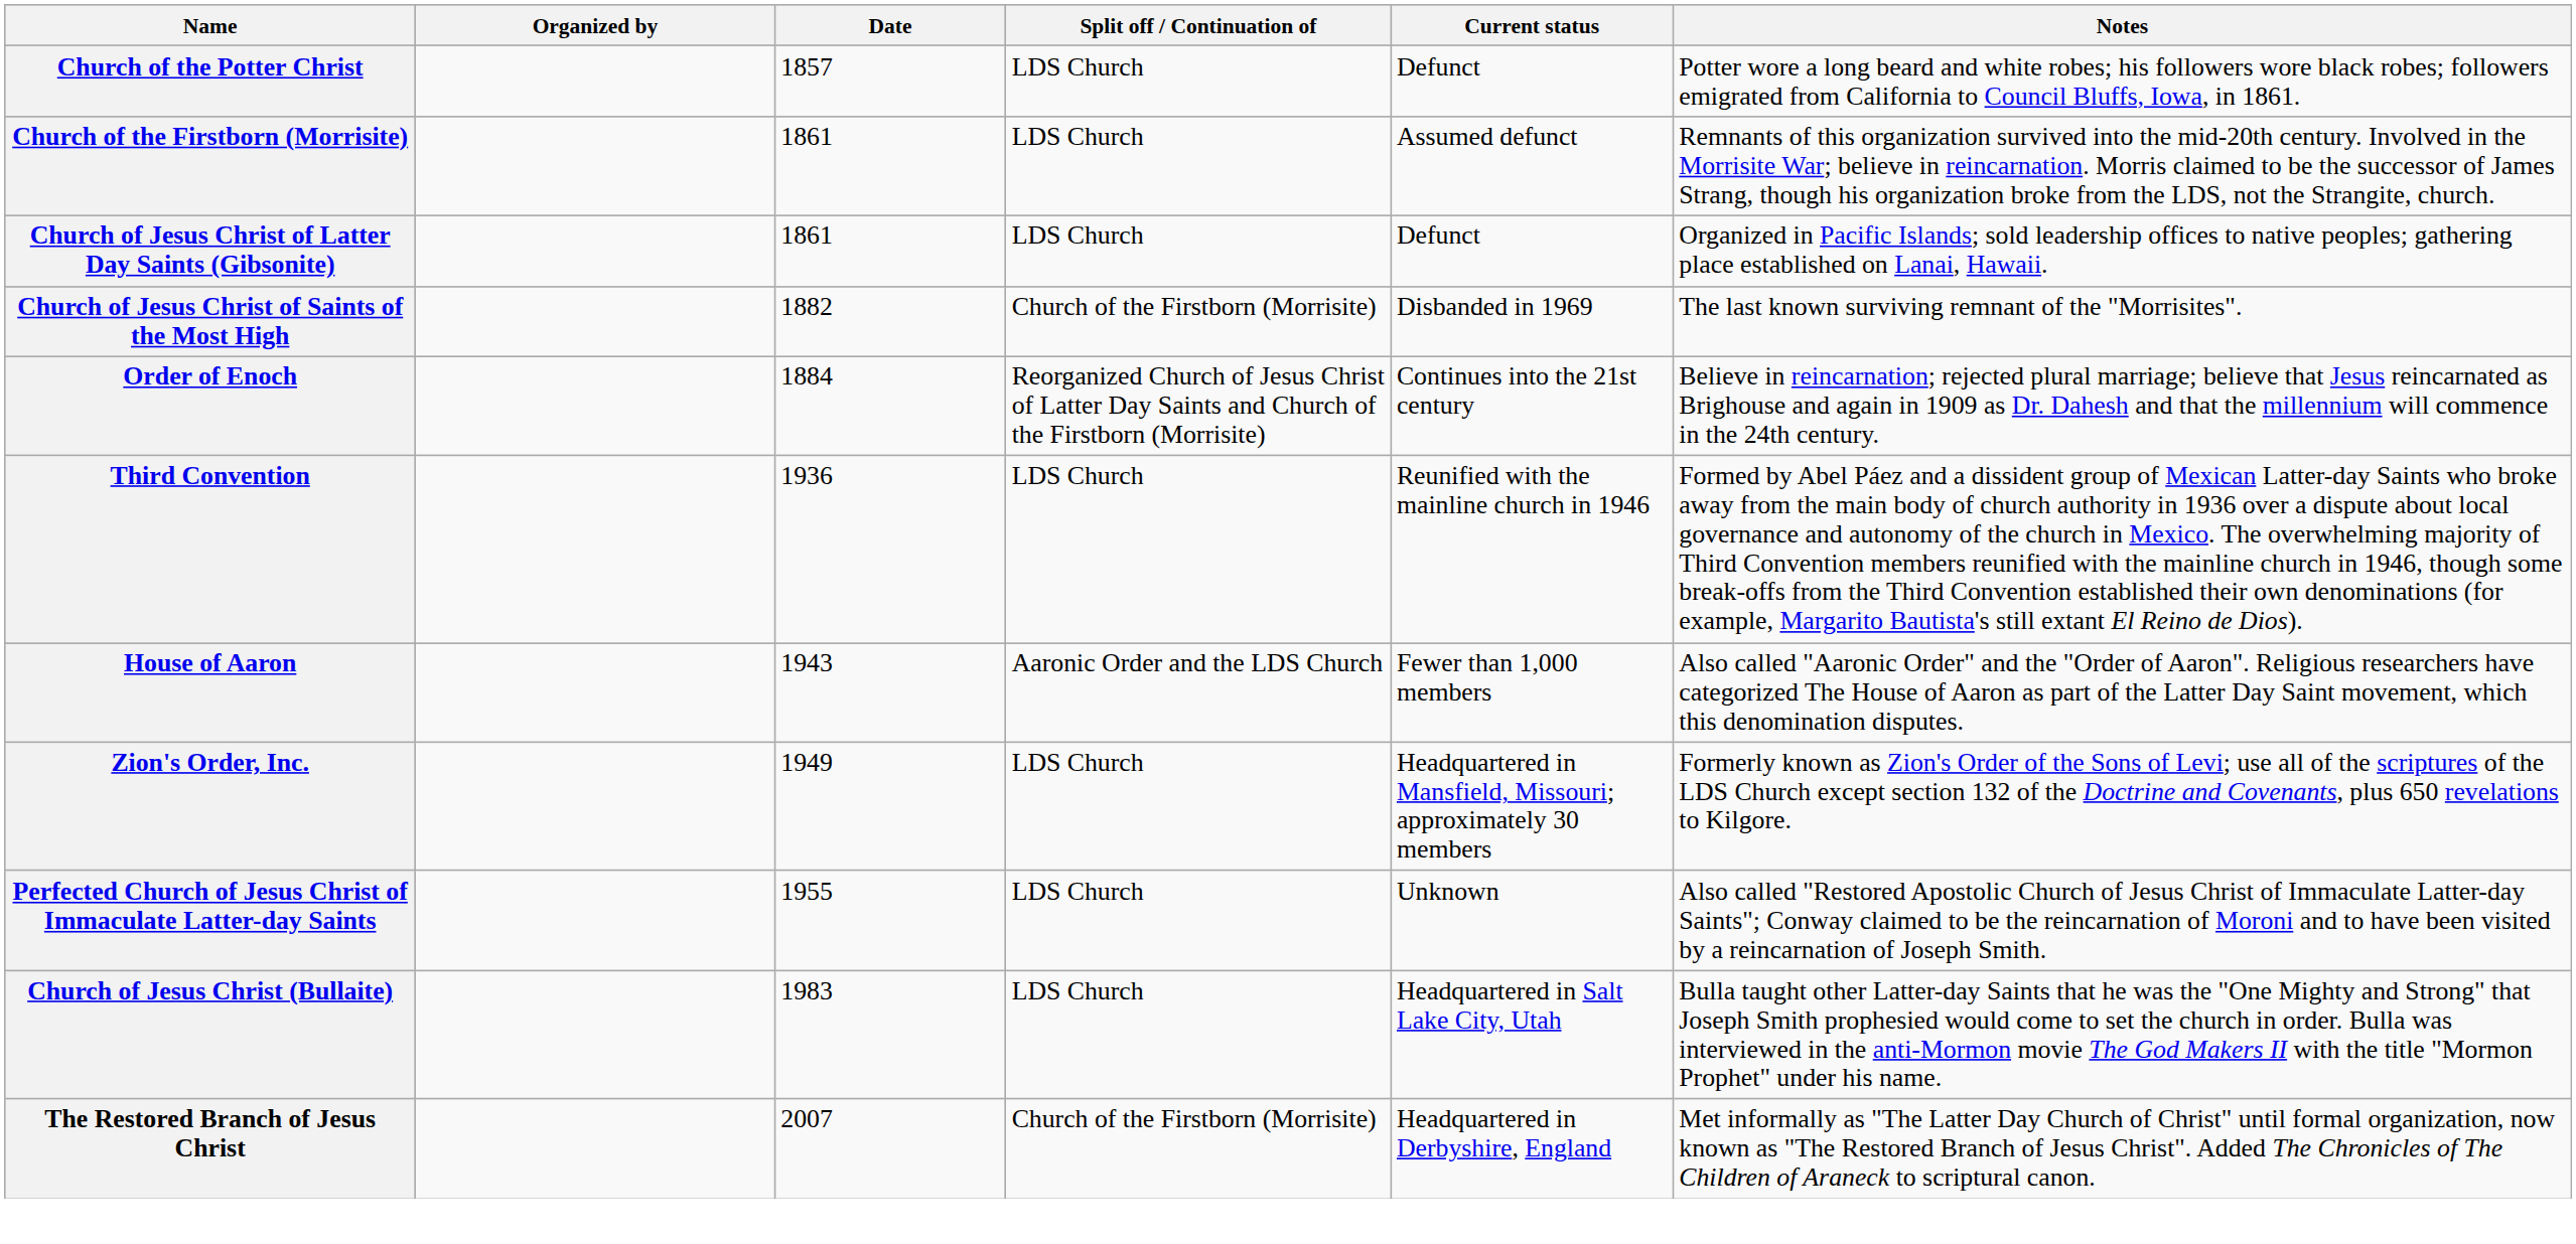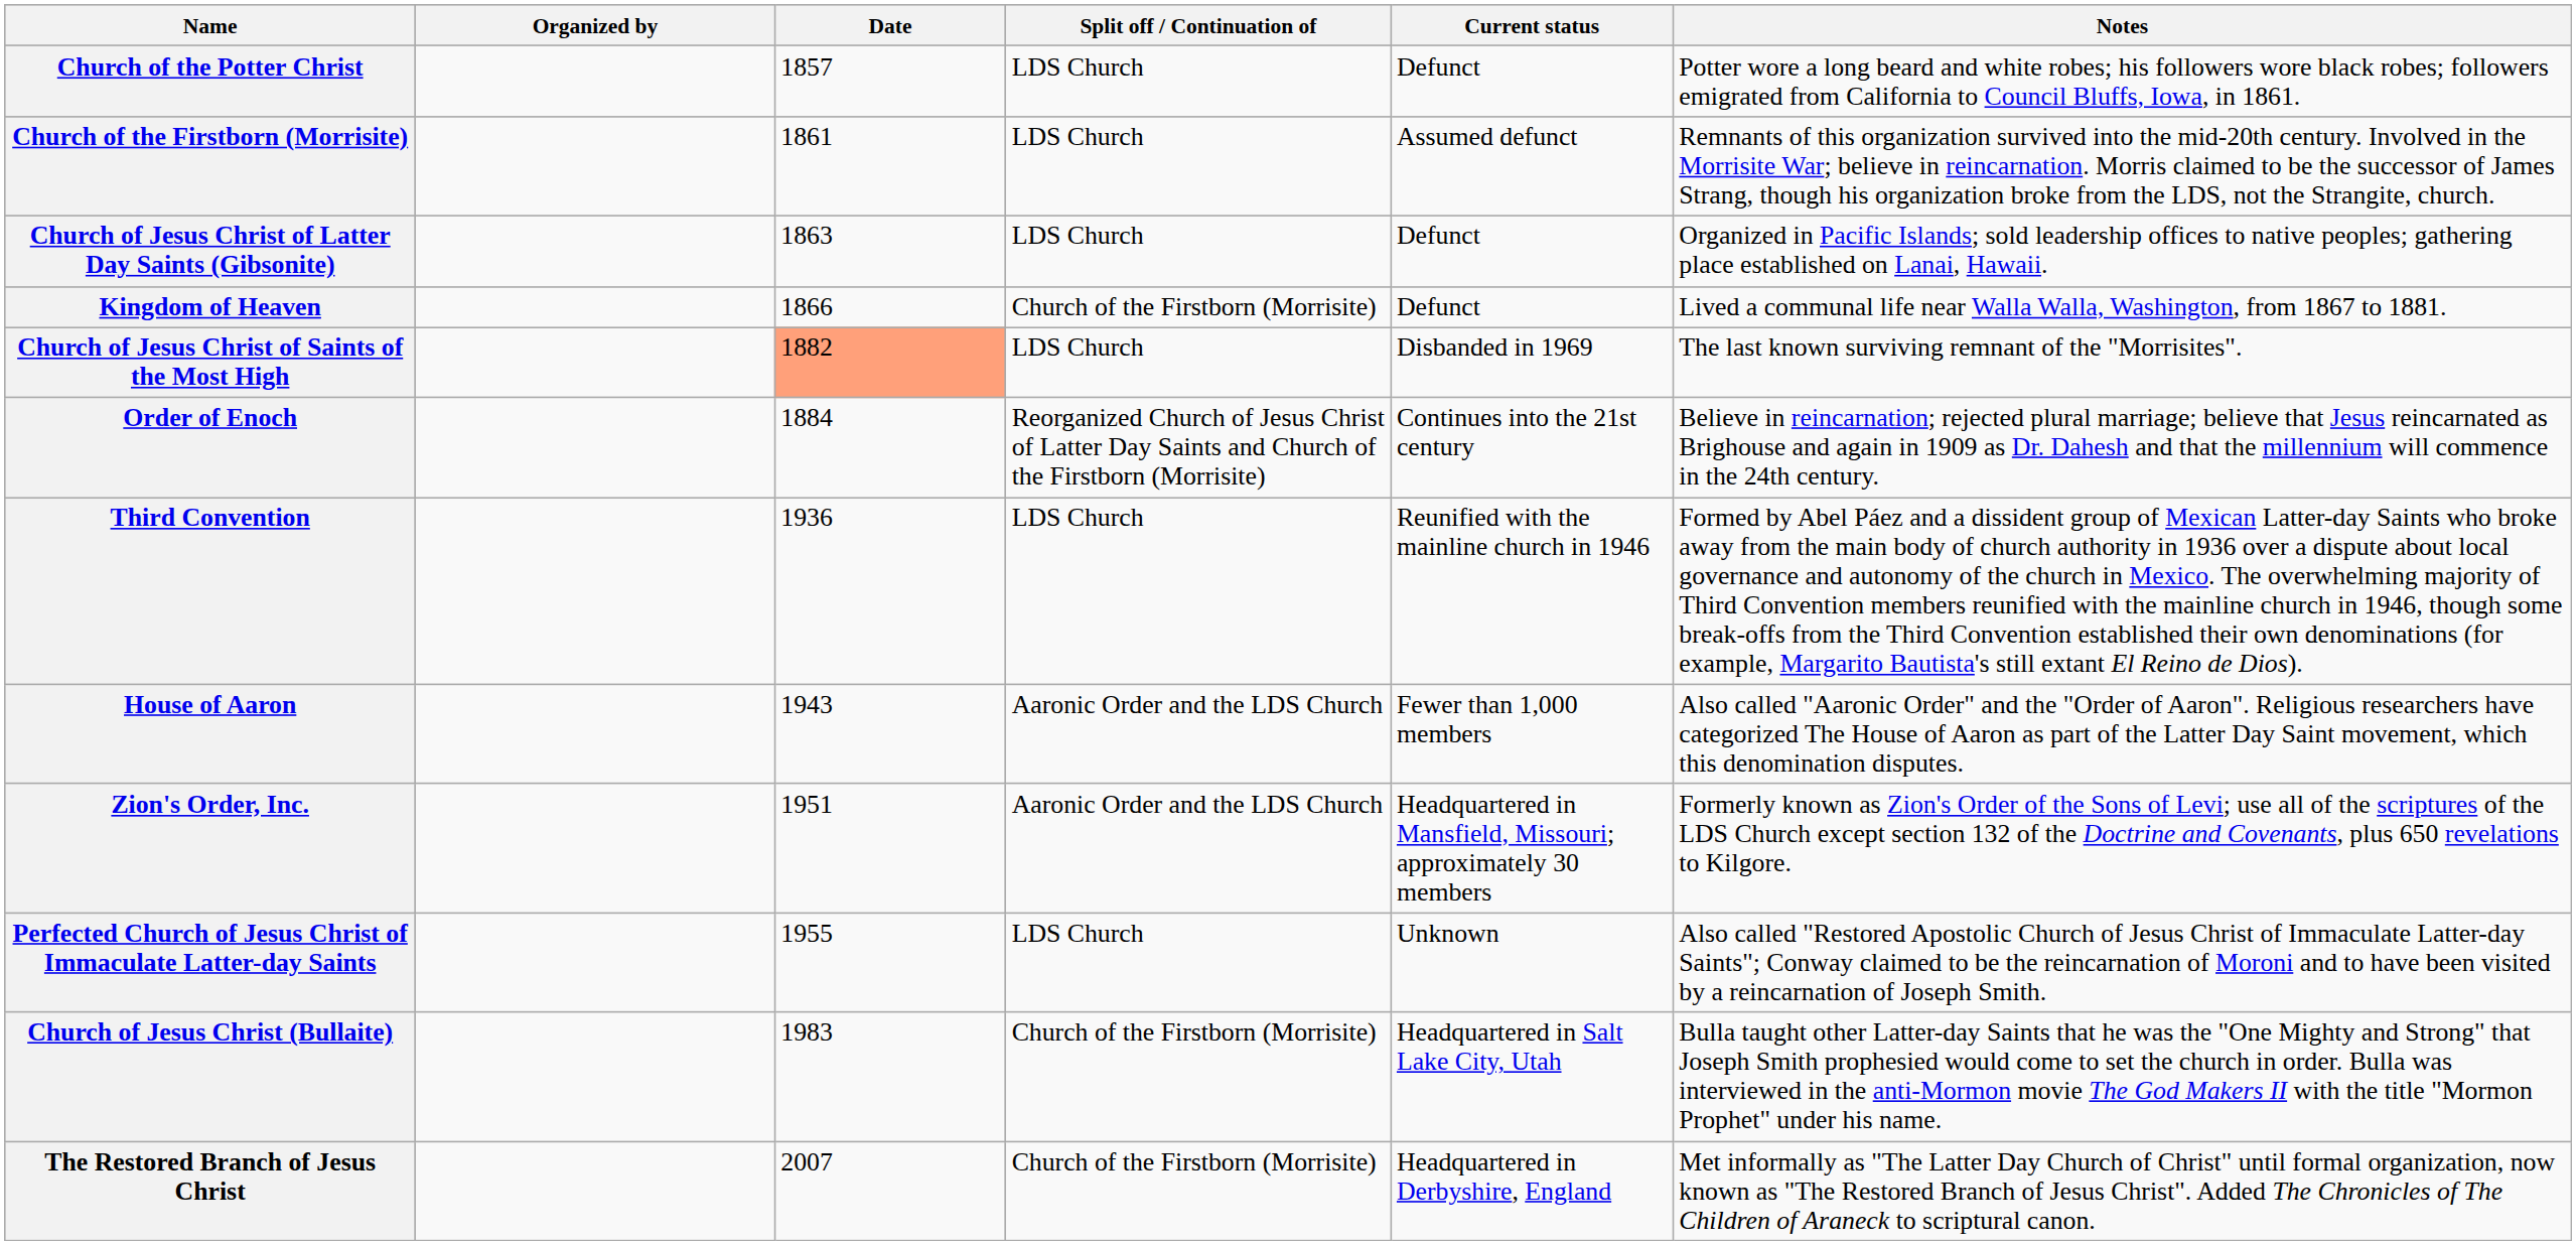 <table class="wikitable sortable" style="width: 100%;">
 <tr>
 <th width="16%"><small>Name</small></th>
 <th width="14%"><small>Organized by</small></th>
 <th width="9%"><small>Date</small></th>
 <th width="15%" class="unsortable"><small>Split off / Continuation of</small></th>
 <th width="11%" class="unsortable"><small>Current status</small></th>
 <th width="35%" class="unsortable"><small>Notes</small></th>
 </tr>
 <tr valign="top">
 <th><a href='#'>Church of the Potter Christ</a></th>
 <td></td>
 <td>1857</td>
 <td>LDS Church</td>
 <td>Defunct</td>
 <td>Potter wore a long beard and white robes; his followers wore black robes; followers emigrated from California to <a href='#'>Council Bluffs, Iowa</a>, in 1861.</td>
 </tr>
 <tr valign="top">
 <th><a href='#'>Church of the Firstborn (Morrisite)</a></th>
 <td></td>
 <td>1861</td>
 <td>LDS Church</td>
 <td>Assumed defunct</td>
 <td>Remnants of this organization survived into the mid-20th century. Involved in the <a href='#'>Morrisite War</a>; believe in <a href='#'>reincarnation</a>. Morris claimed to be the successor of James Strang, though his organization broke from the LDS, not the Strangite, church.</td>
 </tr>
 <tr valign="top">
 <th><a href='#'>Church of Jesus Christ of Latter Day Saints (Gibsonite)</a></th>
 <td></td>
-<td>1861</td>
+<td>1863</td>
 <td>LDS Church</td>
 <td>Defunct</td>
 <td>Organized in <a href='#'>Pacific Islands</a>; sold leadership offices to native peoples; gathering place established on <a href='#'>Lanai</a>, <a href='#'>Hawaii</a>.</td>
 </tr>
 <tr valign="top">
+<th><a href='#'>Kingdom of Heaven</a></th>
+<td></td>
+<td>1866</td>
+<td>Church of the Firstborn (Morrisite)</td>
+<td>Defunct</td>
+<td>Lived a communal life near <a href='#'>Walla Walla, Washington</a>, from 1867 to 1881.</td>
+</tr>
+<tr valign="top">
 <th><a href='#'>Church of Jesus Christ of Saints of the Most High</a></th>
 <td></td>
-<td>1882</td>
-<td>Church of the Firstborn (Morrisite)</td>
+<td style="background: lightsalmon;">1882</td>
+<td>LDS Church</td>
 <td>Disbanded in 1969</td>
 <td>The last known surviving remnant of the "Morrisites".</td>
 </tr>
 <tr valign="top">
 <th><a href='#'>Order of Enoch</a></th>
 <td></td>
 <td>1884</td>
 <td>Reorganized Church of Jesus Christ of Latter Day Saints and Church of the Firstborn (Morrisite)</td>
 <td>Continues into the 21st century</td>
 <td>Believe in <a href='#'>reincarnation</a>; rejected plural marriage; believe that <a href='#'>Jesus</a> reincarnated as Brighouse and again in 1909 as <a href='#'>Dr. Dahesh</a> and that the <a href='#'>millennium</a> will commence in the 24th century.</td>
 </tr>
 <tr valign="top">
 <th><a href='#'>Third Convention</a></th>
 <td></td>
 <td>1936</td>
 <td>LDS Church</td>
 <td>Reunified with the mainline church in 1946</td>
 <td>Formed by Abel Páez and a dissident group of <a href='#'>Mexican</a> Latter-day Saints who broke away from the main body of church authority in 1936 over a dispute about local governance and autonomy of the church in <a href='#'>Mexico</a>. The overwhelming majority of Third Convention members reunified with the mainline church in 1946, though some break-offs from the Third Convention established their own denominations (for example, <a href='#'>Margarito Bautista</a>'s still extant <em>El Reino de Dios</em>).</td>
 </tr>
 <tr valign="top">
 <th><a href='#'>House of Aaron</a></th>
 <td></td>
 <td>1943</td>
 <td>Aaronic Order and the LDS Church</td>
 <td>Fewer than 1,000 members</td>
 <td>Also called "Aaronic Order" and the "Order of Aaron". Religious researchers have categorized The House of Aaron as part of the Latter Day Saint movement, which this denomination disputes.</td>
 </tr>
 <tr valign="top">
 <th><a href='#'>Zion's Order, Inc.</a></th>
 <td></td>
-<td>1949</td>
-<td>LDS Church</td>
+<td>1951</td>
+<td>Aaronic Order and the LDS Church</td>
 <td>Headquartered in <a href='#'>Mansfield, Missouri</a>; approximately 30 members</td>
 <td>Formerly known as <a href='#'>Zion's Order of the Sons of Levi</a>; use all of the <a href='#'>scriptures</a> of the LDS Church except section 132 of the <em><a href='#'>Doctrine and Covenants</a></em>, plus 650 <a href='#'>revelations</a> to Kilgore.</td>
 </tr>
 <tr valign="top">
 <th><a href='#'>Perfected Church of Jesus Christ of Immaculate Latter-day Saints</a></th>
 <td></td>
 <td>1955</td>
 <td>LDS Church</td>
 <td>Unknown</td>
 <td>Also called "Restored Apostolic Church of Jesus Christ of Immaculate Latter-day Saints"; Conway claimed to be the reincarnation of <a href='#'>Moroni</a> and to have been visited by a reincarnation of Joseph Smith.</td>
 </tr>
 <tr valign="top">
 <th><a href='#'>Church of Jesus Christ (Bullaite)</a></th>
 <td></td>
 <td>1983</td>
-<td>LDS Church</td>
+<td>Church of the Firstborn (Morrisite)</td>
 <td>Headquartered in <a href='#'>Salt Lake City, Utah</a></td>
 <td>Bulla taught other Latter-day Saints that he was the "One Mighty and Strong" that Joseph Smith prophesied would come to set the church in order. Bulla was interviewed in the <a href='#'>anti-Mormon</a> movie <em><a href='#'>The God Makers II</a></em> with the title "Mormon Prophet" under his name.</td>
 </tr>
 <tr valign="top">
 <th>The Restored Branch of Jesus Christ</th>
 <td></td>
 <td>2007</td>
 <td>Church of the Firstborn (Morrisite)</td>
 <td>Headquartered in <a href='#'>Derbyshire</a>, <a href='#'>England</a></td>
 <td>Met informally as "The Latter Day Church of Christ" until formal organization, now known as "The Restored Branch of Jesus Christ". Added <em>The Chronicles of The Children of Araneck</em> to scriptural canon.</td>
 </tr>
 </table>
